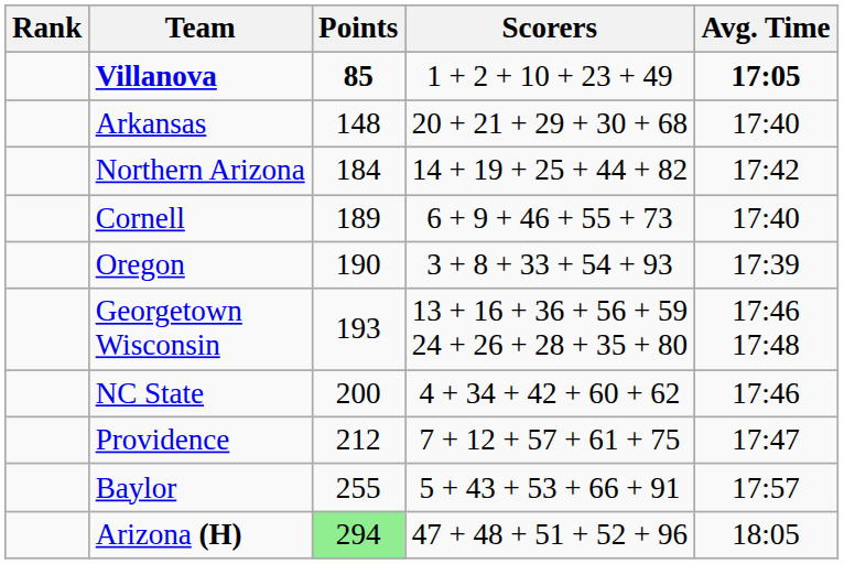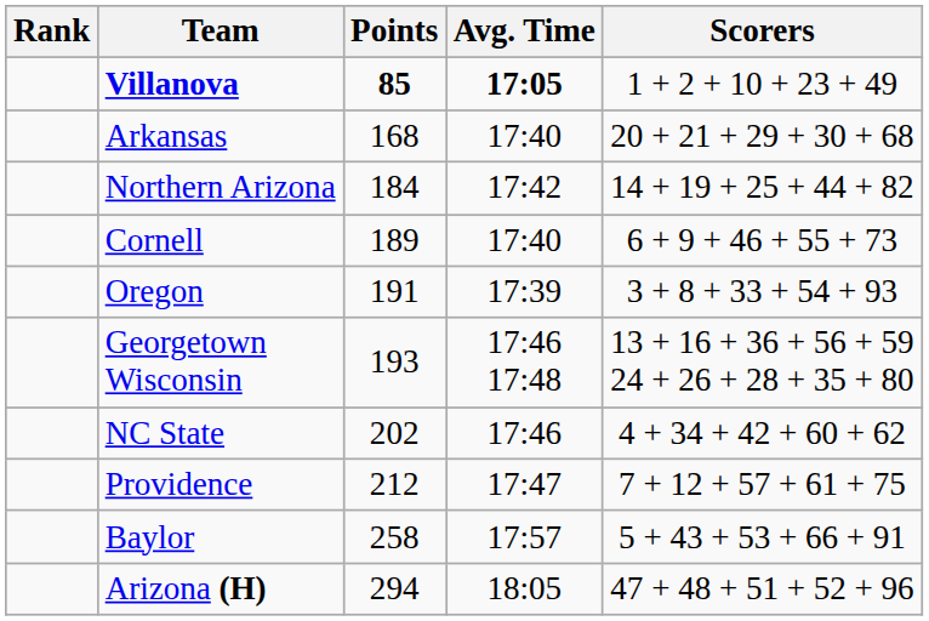 <table class="wikitable sortable" style="text-align:center">
 <tr>
 <th>Rank</th>
 <th>Team</th>
 <th>Points</th>
+<th>Avg. Time</th>
 <th>Scorers</th>
-<th>Avg. Time</th>
 </tr>
 <tr>
 <td></td>
 <td align=left><strong><a href='#'>Villanova</a></strong></td>
 <td><strong>85</strong></td>
+<td><strong>17:05</strong></td>
 <td>1 + 2 + 10 + 23 + 49</td>
-<td><strong>17:05</strong></td>
 </tr>
 <tr>
 <td></td>
 <td align=left><a href='#'>Arkansas</a></td>
-<td>148</td>
+<td>168</td>
+<td>17:40</td>
 <td>20 + 21 + 29 + 30 + 68</td>
-<td>17:40</td>
 </tr>
 <tr>
 <td></td>
 <td align=left><a href='#'>Northern Arizona</a></td>
 <td>184</td>
+<td>17:42</td>
 <td>14 + 19 + 25 + 44 + 82</td>
-<td>17:42</td>
 </tr>
 <tr>
 <td></td>
 <td align=left><a href='#'>Cornell</a></td>
 <td>189</td>
+<td>17:40</td>
 <td>6 + 9 + 46 + 55 + 73</td>
-<td>17:40</td>
 </tr>
 <tr>
 <td></td>
 <td align=left><a href='#'>Oregon</a></td>
-<td>190</td>
+<td>191</td>
+<td>17:39</td>
 <td>3 + 8 + 33 + 54 + 93</td>
-<td>17:39</td>
 </tr>
 <tr>
 <td></td>
 <td align=left><a href='#'>Georgetown</a><br><a href='#'>Wisconsin</a></td>
 <td>193</td>
+<td>17:46<br>17:48</td>
 <td>13 + 16 + 36 + 56 + 59<br>24 + 26 + 28 + 35 + 80</td>
-<td>17:46<br>17:48</td>
 </tr>
 <tr>
 <td></td>
 <td align=left><a href='#'>NC State</a></td>
-<td>200</td>
+<td>202</td>
+<td>17:46</td>
 <td>4 + 34 + 42 + 60 + 62</td>
-<td>17:46</td>
 </tr>
 <tr>
 <td></td>
 <td align=left><a href='#'>Providence</a></td>
 <td>212</td>
+<td>17:47</td>
 <td>7 + 12 + 57 + 61 + 75</td>
-<td>17:47</td>
 </tr>
 <tr>
 <td></td>
 <td align=left><a href='#'>Baylor</a></td>
-<td>255</td>
+<td>258</td>
+<td>17:57</td>
 <td>5 + 43 + 53 + 66 + 91</td>
-<td>17:57</td>
 </tr>
 <tr>
 <td></td>
 <td align=left><a href='#'>Arizona</a> <strong>(H)</strong></td>
-<td style="background: lightgreen;">294</td>
+<td>294</td>
+<td>18:05</td>
 <td>47 + 48 + 51 + 52 + 96</td>
-<td>18:05</td>
 </tr>
 </table>
